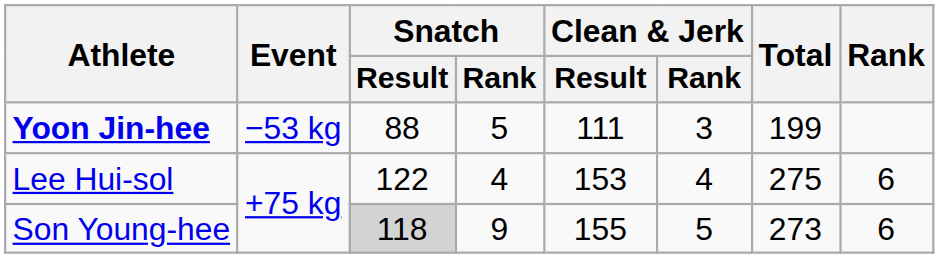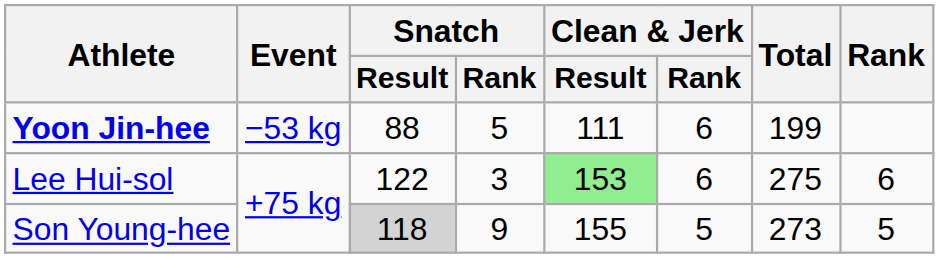 <table class="wikitable" style="font-size:90%">
 <tr>
 <th rowspan="2">Athlete</th>
 <th rowspan="2">Event</th>
 <th colspan="2">Snatch</th>
 <th colspan="2">Clean & Jerk</th>
 <th rowspan="2">Total</th>
 <th rowspan="2">Rank</th>
 </tr>
 <tr style="font-size:95%">
 <th>Result</th>
 <th>Rank</th>
 <th>Result</th>
 <th>Rank</th>
 </tr>
 <tr align=center>
 <td align=left><strong><a href='#'>Yoon Jin-hee</a></strong></td>
 <td align=left><a href='#'>−53 kg</a></td>
 <td>88</td>
 <td>5</td>
 <td>111</td>
-<td>3</td>
+<td>6</td>
 <td>199</td>
 <td></td>
 </tr>
 <tr align=center>
 <td align=left><a href='#'>Lee Hui-sol</a></td>
 <td align=left rowspan=2><a href='#'>+75 kg</a></td>
 <td>122</td>
-<td>4</td>
-<td>153</td>
-<td>4</td>
+<td>3</td>
+<td style="background: lightgreen;">153</td>
+<td>6</td>
 <td>275</td>
 <td>6</td>
 </tr>
 <tr align=center>
 <td align=left><a href='#'>Son Young-hee</a></td>
 <td style="background: lightgrey;">118</td>
 <td>9</td>
 <td>155</td>
 <td>5</td>
 <td>273</td>
-<td>6</td>
+<td>5</td>
 </tr>
 </table>
